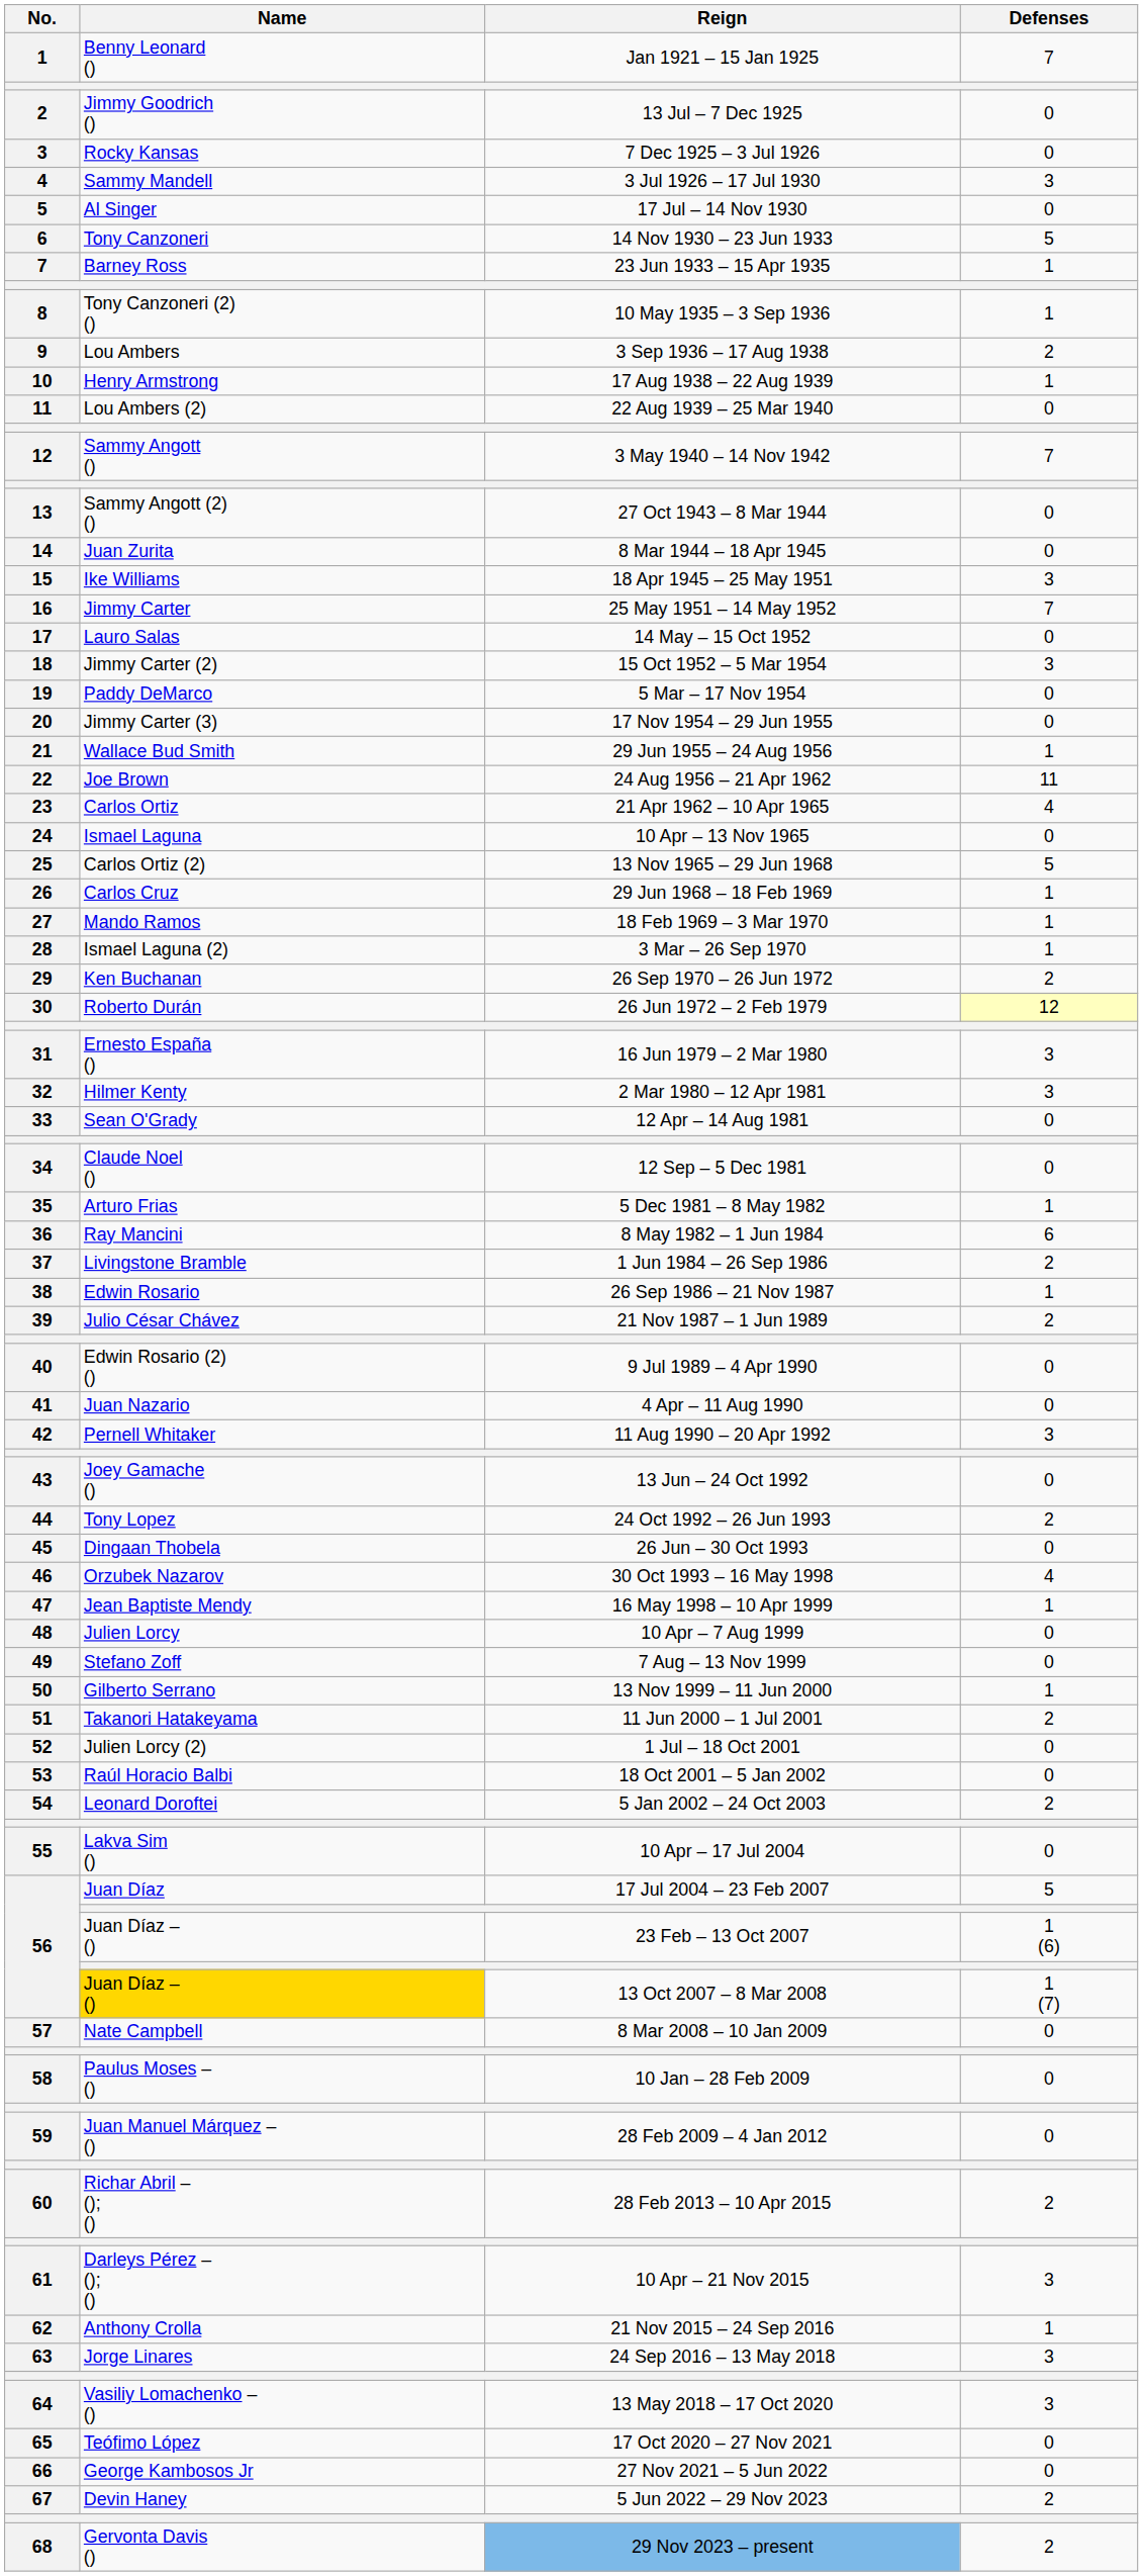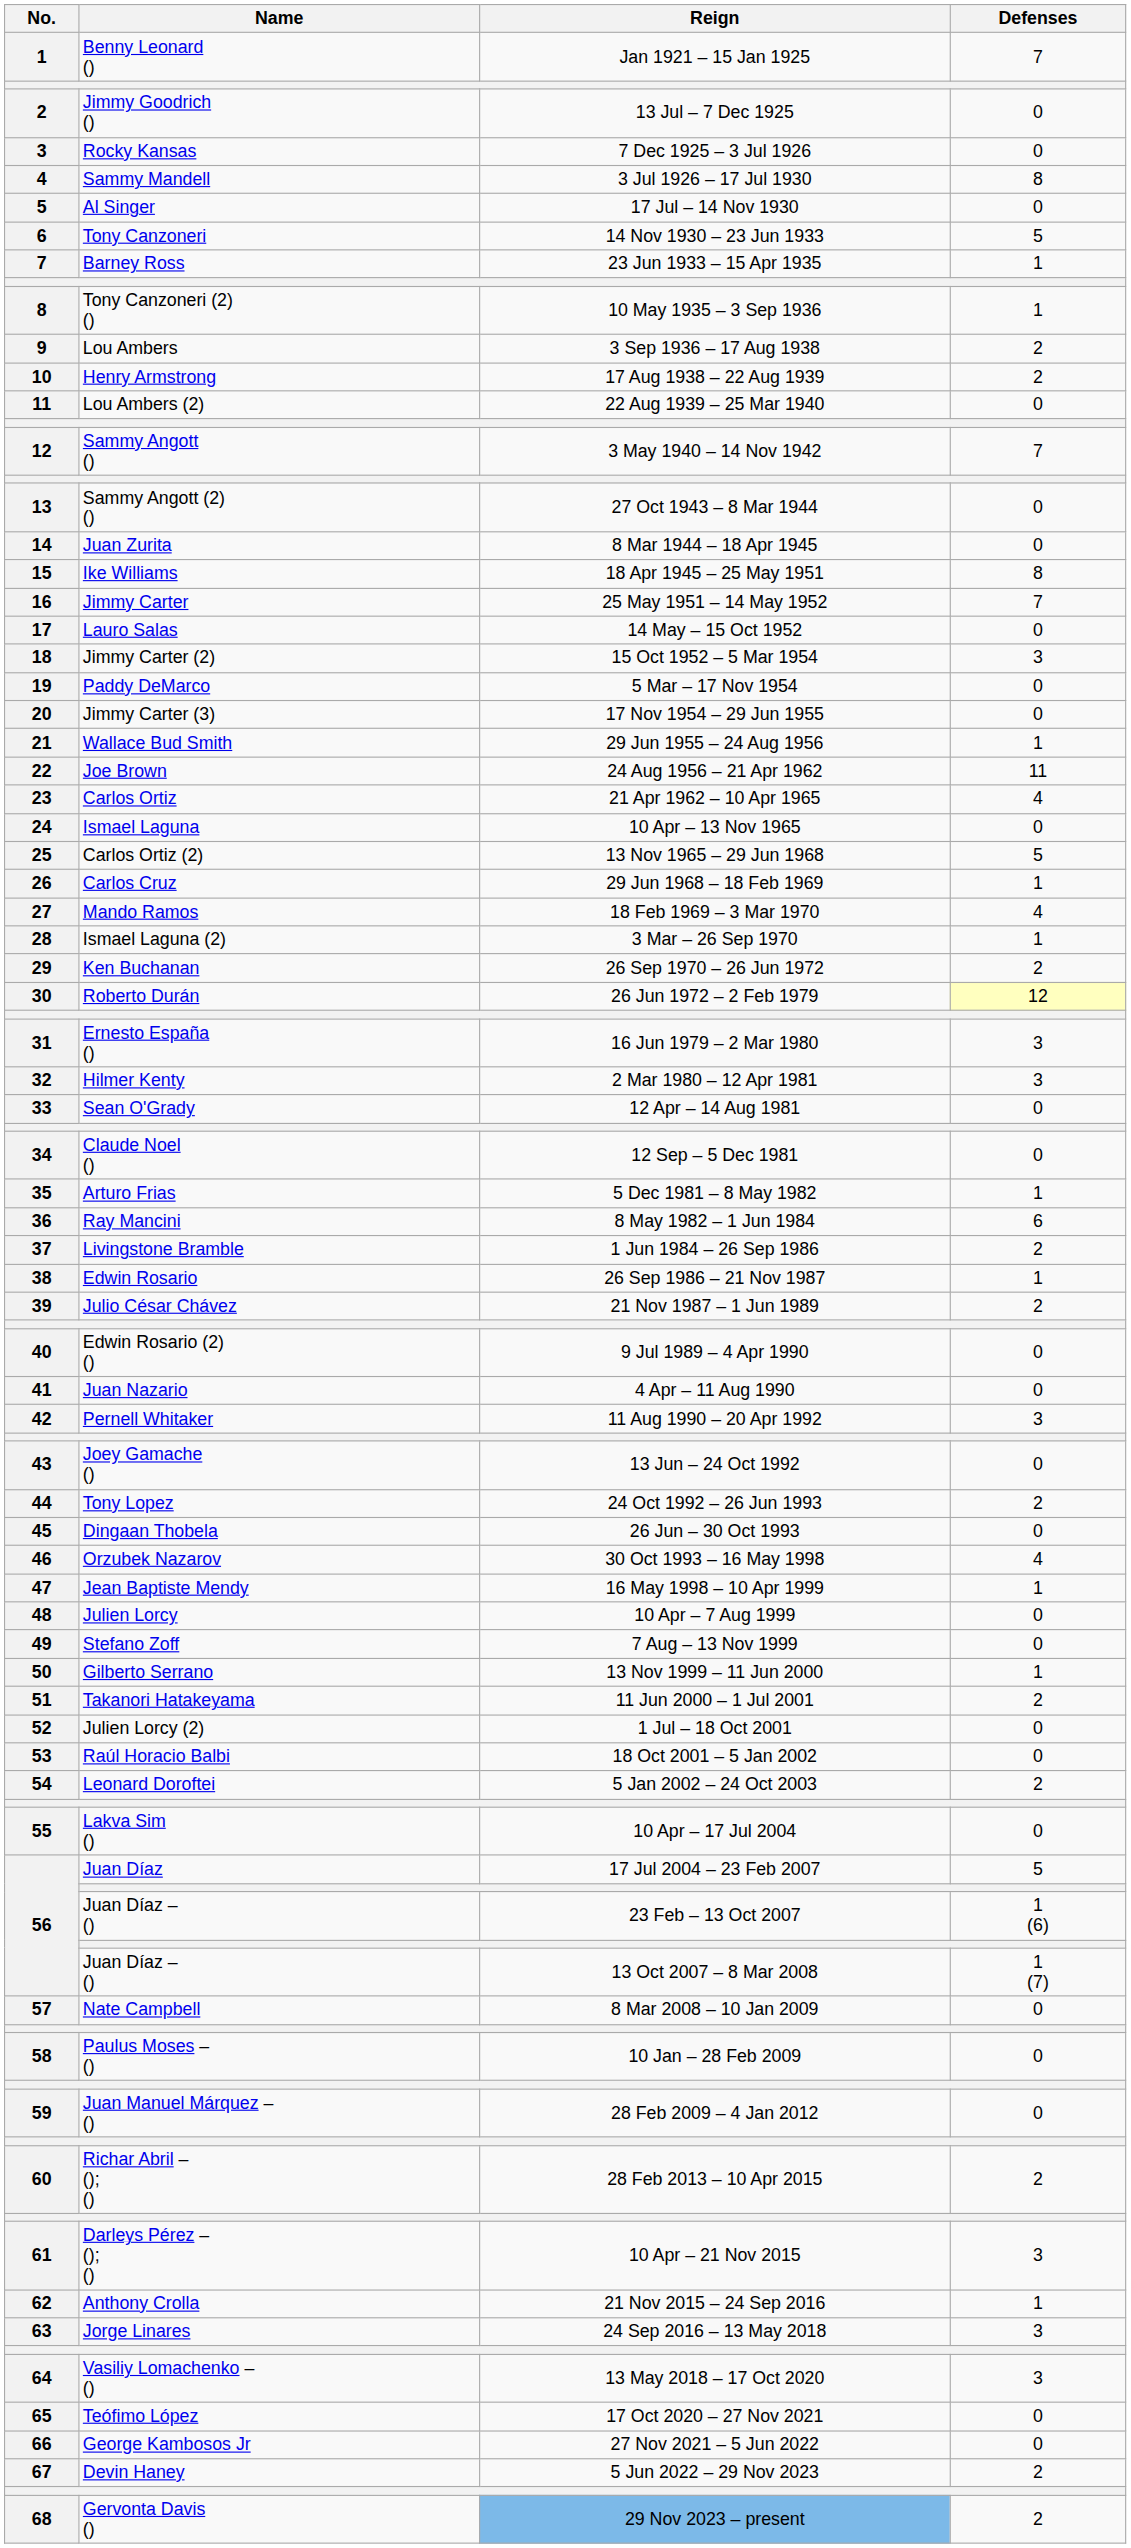 <table class="wikitable sortable" style="width:80%">
 <tr>
 <th>No.</th>
 <th>Name</th>
 <th>Reign</th>
 <th>Defenses</th>
 </tr>
 <tr align=center>
 <th>1</th>
 <td align=left><a href='#'>Benny Leonard</a><br>()</td>
 <td>Jan 1921 – 15 Jan 1925</td>
 <td>7</td>
 </tr>
 <tr align=center>
 <th colspan=4></th>
 </tr>
 <tr align=center>
 <th>2</th>
 <td align=left><a href='#'>Jimmy Goodrich</a><br>()</td>
 <td>13 Jul – 7 Dec 1925</td>
 <td>0</td>
 </tr>
 <tr align=center>
 <th>3</th>
 <td align=left><a href='#'>Rocky Kansas</a></td>
 <td>7 Dec 1925 – 3 Jul 1926</td>
 <td>0</td>
 </tr>
 <tr align=center>
 <th>4</th>
 <td align=left><a href='#'>Sammy Mandell</a></td>
 <td>3 Jul 1926 – 17 Jul 1930</td>
-<td>3</td>
+<td>8</td>
 </tr>
 <tr align=center>
 <th>5</th>
 <td align=left><a href='#'>Al Singer</a></td>
 <td>17 Jul – 14 Nov 1930</td>
 <td>0</td>
 </tr>
 <tr align=center>
 <th>6</th>
 <td align=left><a href='#'>Tony Canzoneri</a></td>
 <td>14 Nov 1930 – 23 Jun 1933</td>
 <td>5</td>
 </tr>
 <tr align=center>
 <th>7</th>
 <td align=left><a href='#'>Barney Ross</a></td>
 <td>23 Jun 1933 – 15 Apr 1935</td>
 <td>1</td>
 </tr>
 <tr align=center>
 <th colspan="4"></th>
 </tr>
 <tr align=center>
 <th>8</th>
 <td align=left>Tony Canzoneri (2)<br>()</td>
 <td>10 May 1935 – 3 Sep 1936</td>
 <td>1</td>
 </tr>
 <tr align=center>
 <th>9</th>
 <td align=left>Lou Ambers</td>
 <td>3 Sep 1936 – 17 Aug 1938</td>
 <td>2</td>
 </tr>
 <tr align=center>
 <th>10</th>
 <td align=left><a href='#'>Henry Armstrong</a></td>
 <td>17 Aug 1938 – 22 Aug 1939</td>
-<td>1</td>
+<td>2</td>
 </tr>
 <tr align=center>
 <th>11</th>
 <td align=left>Lou Ambers (2)</td>
 <td>22 Aug 1939 – 25 Mar 1940</td>
 <td>0</td>
 </tr>
 <tr align=center>
 <th colspan="4"></th>
 </tr>
 <tr align=center>
 <th>12</th>
 <td align=left><a href='#'>Sammy Angott</a><br>()</td>
 <td>3 May 1940 – 14 Nov 1942</td>
 <td>7</td>
 </tr>
 <tr align=center>
 <th colspan="4"></th>
 </tr>
 <tr align=center>
 <th>13</th>
 <td align=left>Sammy Angott (2)<br>()</td>
 <td>27 Oct 1943 – 8 Mar 1944</td>
 <td>0</td>
 </tr>
 <tr align=center>
 <th>14</th>
 <td align=left><a href='#'>Juan Zurita</a></td>
 <td>8 Mar 1944 – 18 Apr 1945</td>
 <td>0</td>
 </tr>
 <tr align=center>
 <th>15</th>
 <td align=left><a href='#'>Ike Williams</a></td>
 <td>18 Apr 1945 – 25 May 1951</td>
-<td>3</td>
+<td>8</td>
 </tr>
 <tr align=center>
 <th>16</th>
 <td align=left><a href='#'>Jimmy Carter</a></td>
 <td>25 May 1951 – 14 May 1952</td>
 <td>7</td>
 </tr>
 <tr align=center>
 <th>17</th>
 <td align=left><a href='#'>Lauro Salas</a></td>
 <td>14 May – 15 Oct 1952</td>
 <td>0</td>
 </tr>
 <tr align=center>
 <th>18</th>
 <td align=left>Jimmy Carter (2)</td>
 <td>15 Oct 1952 – 5 Mar 1954</td>
 <td>3</td>
 </tr>
 <tr align=center>
 <th>19</th>
 <td align=left><a href='#'>Paddy DeMarco</a></td>
 <td>5 Mar – 17 Nov 1954</td>
 <td>0</td>
 </tr>
 <tr align=center>
 <th>20</th>
 <td align=left>Jimmy Carter (3)</td>
 <td>17 Nov 1954 – 29 Jun 1955</td>
 <td>0</td>
 </tr>
 <tr align=center>
 <th>21</th>
 <td align=left><a href='#'>Wallace Bud Smith</a></td>
 <td>29 Jun 1955 – 24 Aug 1956</td>
 <td>1</td>
 </tr>
 <tr align=center>
 <th>22</th>
 <td align=left><a href='#'>Joe Brown</a></td>
 <td>24 Aug 1956 – 21 Apr 1962</td>
 <td>11</td>
 </tr>
 <tr align=center>
 <th>23</th>
 <td align=left><a href='#'>Carlos Ortiz</a></td>
 <td>21 Apr 1962 – 10 Apr 1965</td>
 <td>4</td>
 </tr>
 <tr align=center>
 <th>24</th>
 <td align=left><a href='#'>Ismael Laguna</a></td>
 <td>10 Apr – 13 Nov 1965</td>
 <td>0</td>
 </tr>
 <tr align=center>
 <th>25</th>
 <td align=left>Carlos Ortiz (2)</td>
 <td>13 Nov 1965 – 29 Jun 1968</td>
 <td>5</td>
 </tr>
 <tr align=center>
 <th>26</th>
 <td align=left><a href='#'>Carlos Cruz</a></td>
 <td>29 Jun 1968 – 18 Feb 1969</td>
 <td>1</td>
 </tr>
 <tr align=center>
 <th>27</th>
 <td align=left><a href='#'>Mando Ramos</a></td>
 <td>18 Feb 1969 – 3 Mar 1970</td>
-<td>1</td>
+<td>4</td>
 </tr>
 <tr align=center>
 <th>28</th>
 <td align=left>Ismael Laguna (2)</td>
 <td>3 Mar – 26 Sep 1970</td>
 <td>1</td>
 </tr>
 <tr align=center>
 <th>29</th>
 <td align=left><a href='#'>Ken Buchanan</a></td>
 <td>26 Sep 1970 – 26 Jun 1972</td>
 <td>2</td>
 </tr>
 <tr align=center>
 <th>30</th>
 <td align=left><a href='#'>Roberto Durán</a></td>
 <td>26 Jun 1972 – 2 Feb 1979</td>
 <td style="background:#ffffbf;">12</td>
 </tr>
 <tr align=center>
 <th colspan="4"></th>
 </tr>
 <tr align=center>
 <th>31</th>
 <td align=left><a href='#'>Ernesto España</a><br>()</td>
 <td>16 Jun 1979 – 2 Mar 1980</td>
 <td>3</td>
 </tr>
 <tr align=center>
 <th>32</th>
 <td align=left><a href='#'>Hilmer Kenty</a></td>
 <td>2 Mar 1980 – 12 Apr 1981</td>
 <td>3</td>
 </tr>
 <tr align=center>
 <th>33</th>
 <td align=left><a href='#'>Sean O'Grady</a></td>
 <td>12 Apr – 14 Aug 1981</td>
 <td>0</td>
 </tr>
 <tr align=center>
 <th colspan="4"></th>
 </tr>
 <tr align=center>
 <th>34</th>
 <td align=left><a href='#'>Claude Noel</a><br>()</td>
 <td>12 Sep – 5 Dec 1981</td>
 <td>0</td>
 </tr>
 <tr align=center>
 <th>35</th>
 <td align=left><a href='#'>Arturo Frias</a></td>
 <td>5 Dec 1981 – 8 May 1982</td>
 <td>1</td>
 </tr>
 <tr align=center>
 <th>36</th>
 <td align=left><a href='#'>Ray Mancini</a></td>
 <td>8 May 1982 – 1 Jun 1984</td>
 <td>6</td>
 </tr>
 <tr align=center>
 <th>37</th>
 <td align=left><a href='#'>Livingstone Bramble</a></td>
 <td>1 Jun 1984 – 26 Sep 1986</td>
 <td>2</td>
 </tr>
 <tr align=center>
 <th>38</th>
 <td align=left><a href='#'>Edwin Rosario</a></td>
 <td>26 Sep 1986 – 21 Nov 1987</td>
 <td>1</td>
 </tr>
 <tr align=center>
 <th>39</th>
 <td align=left><a href='#'>Julio César Chávez</a></td>
 <td>21 Nov 1987 – 1 Jun 1989</td>
 <td>2</td>
 </tr>
 <tr align=center>
 <th colspan="4"></th>
 </tr>
 <tr align=center>
 <th>40</th>
 <td align=left>Edwin Rosario (2)<br>()</td>
 <td>9 Jul 1989 – 4 Apr 1990</td>
 <td>0</td>
 </tr>
 <tr align=center>
 <th>41</th>
 <td align=left><a href='#'>Juan Nazario</a></td>
 <td>4 Apr – 11 Aug 1990</td>
 <td>0</td>
 </tr>
 <tr align=center>
 <th>42</th>
 <td align=left><a href='#'>Pernell Whitaker</a></td>
 <td>11 Aug 1990 – 20 Apr 1992</td>
 <td>3</td>
 </tr>
 <tr align=center>
 <th colspan="4"></th>
 </tr>
 <tr align=center>
 <th>43</th>
 <td align=left><a href='#'>Joey Gamache</a><br>()</td>
 <td>13 Jun – 24 Oct 1992</td>
 <td>0</td>
 </tr>
 <tr align=center>
 <th>44</th>
 <td align=left><a href='#'>Tony Lopez</a></td>
 <td>24 Oct 1992 – 26 Jun 1993</td>
 <td>2</td>
 </tr>
 <tr align=center>
 <th>45</th>
 <td align=left><a href='#'>Dingaan Thobela</a></td>
 <td>26 Jun – 30 Oct 1993</td>
 <td>0</td>
 </tr>
 <tr align=center>
 <th>46</th>
 <td align=left><a href='#'>Orzubek Nazarov</a></td>
 <td>30 Oct 1993 – 16 May 1998</td>
 <td>4</td>
 </tr>
 <tr align=center>
 <th>47</th>
 <td align=left><a href='#'>Jean Baptiste Mendy</a></td>
 <td>16 May 1998 – 10 Apr 1999</td>
 <td>1</td>
 </tr>
 <tr align=center>
 <th>48</th>
 <td align=left><a href='#'>Julien Lorcy</a></td>
 <td>10 Apr – 7 Aug 1999</td>
 <td>0</td>
 </tr>
 <tr align=center>
 <th>49</th>
 <td align=left><a href='#'>Stefano Zoff</a></td>
 <td>7 Aug – 13 Nov 1999</td>
 <td>0</td>
 </tr>
 <tr align=center>
 <th>50</th>
 <td align=left><a href='#'>Gilberto Serrano</a></td>
 <td>13 Nov 1999 – 11 Jun 2000</td>
 <td>1</td>
 </tr>
 <tr align=center>
 <th>51</th>
 <td align=left><a href='#'>Takanori Hatakeyama</a></td>
 <td>11 Jun 2000 – 1 Jul 2001</td>
 <td>2</td>
 </tr>
 <tr align=center>
 <th>52</th>
 <td align=left>Julien Lorcy (2)</td>
 <td>1 Jul – 18 Oct 2001</td>
 <td>0</td>
 </tr>
 <tr align=center>
 <th>53</th>
 <td align=left><a href='#'>Raúl Horacio Balbi</a></td>
 <td>18 Oct 2001 – 5 Jan 2002</td>
 <td>0</td>
 </tr>
 <tr align=center>
 <th>54</th>
 <td align=left><a href='#'>Leonard Doroftei</a></td>
 <td>5 Jan 2002 – 24 Oct 2003</td>
 <td>2</td>
 </tr>
 <tr align=center>
 <th colspan="4"></th>
 </tr>
 <tr align=center>
 <th>55</th>
 <td align=left><a href='#'>Lakva Sim</a><br>()</td>
 <td>10 Apr – 17 Jul 2004</td>
 <td>0</td>
 </tr>
 <tr align=center>
 <th rowspan=5>56</th>
 <td align=left><a href='#'>Juan Díaz</a></td>
 <td>17 Jul 2004 – 23 Feb 2007</td>
 <td>5</td>
 </tr>
 <tr align=center>
 <th colspan=3></th>
 </tr>
 <tr align=center>
 <td align=left>Juan Díaz – <br>()</td>
 <td>23 Feb – 13 Oct 2007</td>
 <td>1<br>(6)</td>
 </tr>
 <tr align=center>
 <th colspan=3></th>
 </tr>
 <tr align=center>
-<td align=left style="background: gold;">Juan Díaz – <br>()</td>
+<td align=left>Juan Díaz – <br>()</td>
 <td>13 Oct 2007 – 8 Mar 2008</td>
 <td>1<br>(7)</td>
 </tr>
 <tr align=center>
 <th>57</th>
 <td align=left><a href='#'>Nate Campbell</a></td>
 <td>8 Mar 2008 – 10 Jan 2009</td>
 <td>0</td>
 </tr>
 <tr align=center>
 <th colspan="4"></th>
 </tr>
 <tr align=center>
 <th>58</th>
 <td align=left><a href='#'>Paulus Moses</a> – <br>()</td>
 <td>10 Jan – 28 Feb 2009</td>
 <td>0</td>
 </tr>
 <tr align=center>
 <th colspan=4></th>
 </tr>
 <tr align=center>
 <th>59</th>
 <td align=left><a href='#'>Juan Manuel Márquez</a> – <br>()</td>
 <td>28 Feb 2009 – 4 Jan 2012</td>
 <td>0</td>
 </tr>
 <tr align=center>
 <th colspan="4"></th>
 </tr>
 <tr align=center>
 <th>60</th>
 <td align=left><a href='#'>Richar Abril</a> – <br>();<br>()</td>
 <td>28 Feb 2013 – 10 Apr 2015</td>
 <td>2</td>
 </tr>
 <tr align=center>
 <th colspan="4"></th>
 </tr>
 <tr align=center>
 <th>61</th>
 <td align=left><a href='#'>Darleys Pérez</a> – <br>(); <br>()</td>
 <td>10 Apr – 21 Nov 2015</td>
 <td>3</td>
 </tr>
 <tr align=center>
 <th>62</th>
 <td align=left><a href='#'>Anthony Crolla</a></td>
 <td>21 Nov 2015 – 24 Sep 2016</td>
 <td>1</td>
 </tr>
 <tr align=center>
 <th>63</th>
 <td align=left><a href='#'>Jorge Linares</a></td>
 <td>24 Sep 2016 – 13 May 2018</td>
 <td>3</td>
 </tr>
 <tr align=center>
 <th colspan="4"></th>
 </tr>
 <tr align=center>
 <th>64</th>
 <td align=left><a href='#'>Vasiliy Lomachenko</a> – <br>()</td>
 <td>13 May 2018 – 17 Oct 2020</td>
 <td>3</td>
 </tr>
 <tr align=center>
 <th>65</th>
 <td align=left><a href='#'>Teófimo López</a></td>
 <td>17 Oct 2020 – 27 Nov 2021</td>
 <td>0</td>
 </tr>
 <tr align=center>
 <th>66</th>
 <td align=left><a href='#'>George Kambosos Jr</a></td>
 <td>27 Nov 2021 – 5 Jun 2022</td>
 <td>0</td>
 </tr>
 <tr align=center>
 <th>67</th>
 <td align=left><a href='#'>Devin Haney</a></td>
 <td>5 Jun 2022 – 29 Nov 2023</td>
 <td>2</td>
 </tr>
 <tr align=center>
 <th colspan=4></th>
 </tr>
 <tr align=center>
 <th>68</th>
 <td align=left><a href='#'>Gervonta Davis</a><br>()</td>
 <td style="background:#7CB9E8;">29 Nov 2023 – present</td>
 <td>2</td>
 </tr>
 </table>
